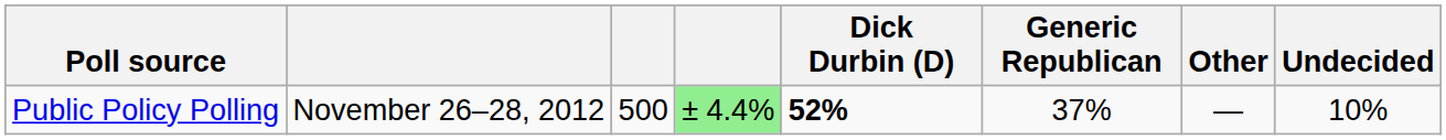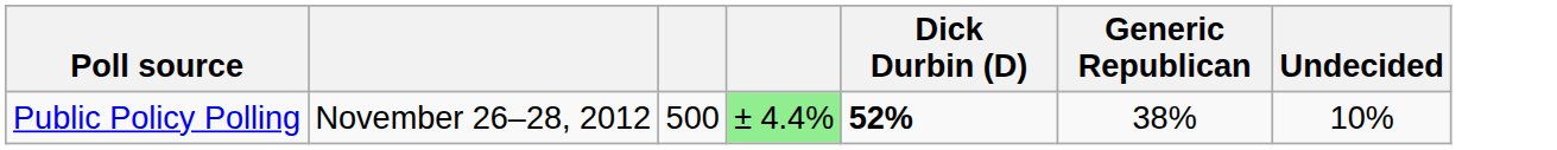 <table class="wikitable">
 <tr valign= bottom>
 <th>Poll source</th>
 <th></th>
 <th></th>
 <th></th>
 <th style="width:100px;">Dick<br>Durbin (D)</th>
 <th style="width:100px;">Generic<br>Republican</th>
-<th>Other</th>
 <th>Undecided</th>
 </tr>
 <tr>
 <td><a href='#'>Public Policy Polling</a></td>
 <td align=center>November 26–28, 2012</td>
 <td align=center>500</td>
 <td align=center style="background: lightgreen;">± 4.4%</td>
 <td><strong>52%</strong></td>
-<td align=center>37%</td>
-<td align=center>—</td>
+<td align=center>38%</td>
 <td align=center>10%</td>
 </tr>
 </table>
